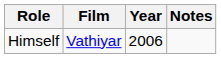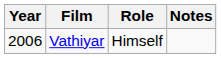 <table class="wikitable sortable">
 <tr>
+<th>Year</th>
+<th>Film</th>
 <th>Role</th>
-<th>Film</th>
-<th>Year</th>
 <th>Notes</th>
 </tr>
 <tr>
+<td>2006</td>
+<td><a href='#'>Vathiyar</a></td>
 <td>Himself</td>
-<td><a href='#'>Vathiyar</a></td>
-<td>2006</td>
 <td></td>
 </tr>
 </table>
